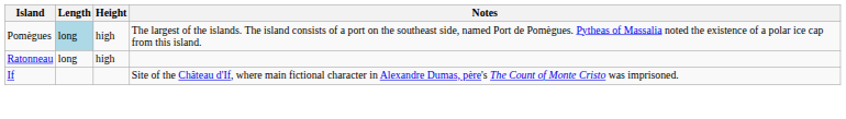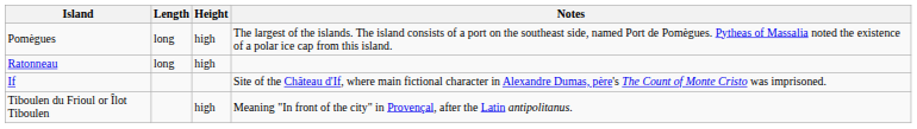 <table class="wikitable">
 <tr>
 <th>Island</th>
 <th>Length</th>
 <th>Height</th>
 <th>Notes</th>
 </tr>
 <tr>
 <td>Pomègues</td>
-<td style="background: lightblue;"> long</td>
+<td> long</td>
 <td> high</td>
 <td>The largest of the islands. The island consists of a port on the southeast side, named Port de Pomègues. <a href='#'>Pytheas of Massalia</a> noted the existence of a polar ice cap from this island.</td>
 </tr>
 <tr>
 <td><a href='#'>Ratonneau</a></td>
 <td> long</td>
 <td> high</td>
 <td></td>
 </tr>
 <tr>
 <td><a href='#'>If</a></td>
 <td></td>
 <td></td>
 <td>Site of the <a href='#'>Château d'If</a>, where main fictional character in <a href='#'>Alexandre Dumas, père</a>'s <em><a href='#'>The Count of Monte Cristo</a></em> was imprisoned.</td>
 </tr>
+<tr>
+<td>Tiboulen du Frioul or Îlot Tiboulen</td>
+<td></td>
+<td> high</td>
+<td>Meaning "In front of the city" in <a href='#'>Provençal</a>, after the <a href='#'>Latin</a> <em>antipolitanus</em>.</td>
+</tr>
 </table>
